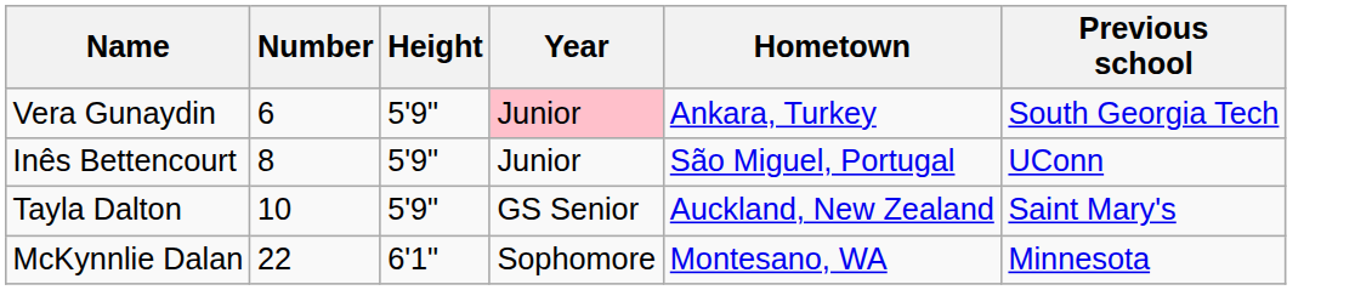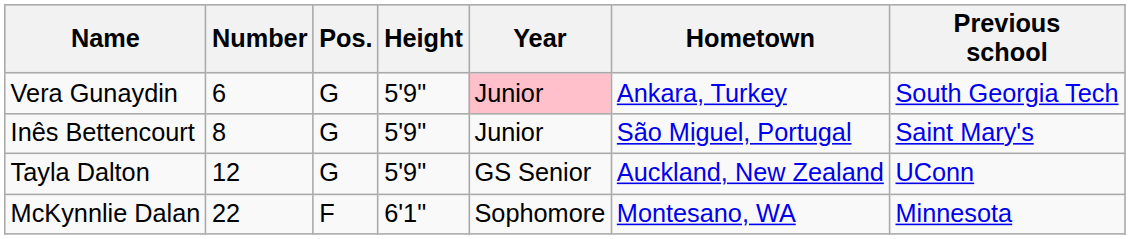 <table class="wikitable sortable" border="1">
 <tr>
 <th>Name</th>
 <th>Number</th>
+<th>Pos.</th>
 <th>Height</th>
 <th>Year</th>
 <th>Hometown</th>
 <th class="unsortable">Previous<br>school</th>
 </tr>
 <tr>
 <td>Vera Gunaydin</td>
 <td>6</td>
+<td>G</td>
 <td>5'9"</td>
 <td style="background: pink;">Junior</td>
 <td><a href='#'>Ankara, Turkey</a></td>
 <td><a href='#'>South Georgia Tech</a></td>
 </tr>
 <tr>
 <td>Inês Bettencourt</td>
 <td>8</td>
+<td>G</td>
 <td>5'9"</td>
 <td>Junior</td>
 <td><a href='#'>São Miguel, Portugal</a></td>
-<td><a href='#'>UConn</a></td>
+<td><a href='#'>Saint Mary's</a></td>
 </tr>
 <tr>
 <td>Tayla Dalton</td>
-<td>10</td>
+<td>12</td>
+<td>G</td>
 <td>5'9"</td>
 <td>GS Senior</td>
 <td><a href='#'>Auckland, New Zealand</a></td>
-<td><a href='#'>Saint Mary's</a></td>
+<td><a href='#'>UConn</a></td>
 </tr>
 <tr>
 <td>McKynnlie Dalan</td>
 <td>22</td>
+<td>F</td>
 <td>6'1"</td>
 <td>Sophomore</td>
 <td><a href='#'>Montesano, WA</a></td>
 <td><a href='#'>Minnesota</a></td>
 </tr>
 </table>
